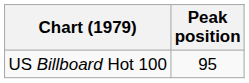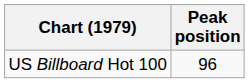 <table class="wikitable sortable">
 <tr>
 <th>Chart (1979)</th>
 <th>Peak<br>position</th>
 </tr>
 <tr>
 <td>US <em>Billboard</em> Hot 100</td>
-<td align="center">95</td>
+<td align="center">96</td>
 </tr>
 </table>
